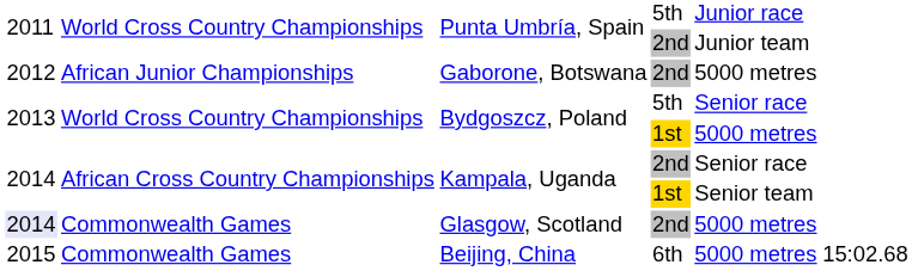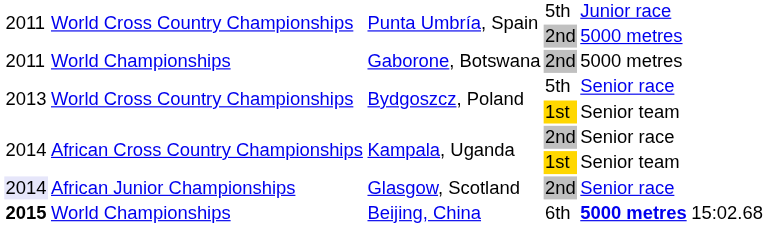 <table>
 <tr>
 <td rowspan=2>2011</td>
 <td rowspan=2><a href='#'>World Cross Country Championships</a></td>
 <td rowspan=2><a href='#'>Punta Umbría</a>, Spain</td>
 <td>5th</td>
 <td><a href='#'>Junior race</a></td>
 <td></td>
 </tr>
 <tr>
 <td bgcolor=silver>2nd</td>
-<td>Junior team</td>
+<td><a href='#'>5000 metres</a></td>
 </tr>
 <tr>
-<td>2012</td>
-<td><a href='#'>African Junior Championships</a></td>
+<td>2011</td>
+<td><a href='#'>World Championships</a></td>
 <td><a href='#'>Gaborone</a>, Botswana</td>
 <td bgcolor=silver>2nd</td>
 <td>5000 metres</td>
 <td></td>
 </tr>
 <tr>
 <td rowspan=2>2013</td>
 <td rowspan=2><a href='#'>World Cross Country Championships</a></td>
 <td rowspan=2><a href='#'>Bydgoszcz</a>, Poland</td>
 <td>5th</td>
 <td><a href='#'>Senior race</a></td>
 <td></td>
 </tr>
 <tr>
 <td bgcolor=gold>1st</td>
-<td><a href='#'>5000 metres</a></td>
+<td>Senior team</td>
 <td></td>
 </tr>
 <tr>
 <td rowspan=2>2014</td>
 <td rowspan=2><a href='#'>African Cross Country Championships</a></td>
 <td rowspan=2><a href='#'>Kampala</a>, Uganda</td>
 <td bgcolor=silver>2nd</td>
 <td>Senior race</td>
 <td></td>
 </tr>
 <tr>
 <td bgcolor=gold>1st</td>
 <td>Senior team</td>
 <td></td>
 </tr>
 <tr>
 <td style="background: lavender;">2014</td>
-<td><a href='#'>Commonwealth Games</a></td>
+<td><a href='#'>African Junior Championships</a></td>
 <td><a href='#'>Glasgow</a>, Scotland</td>
 <td bgcolor=silver>2nd</td>
-<td><a href='#'>5000 metres</a></td>
+<td><a href='#'>Senior race</a></td>
 <td></td>
 </tr>
 <tr>
-<td>2015</td>
-<td><a href='#'>Commonwealth Games</a></td>
+<td><strong>2015</strong></td>
+<td><a href='#'>World Championships</a></td>
 <td><a href='#'>Beijing, China</a></td>
 <td>6th</td>
-<td><a href='#'>5000 metres</a></td>
+<td><strong><a href='#'>5000 metres</a></strong></td>
 <td>15:02.68</td>
 </tr>
 </table>
